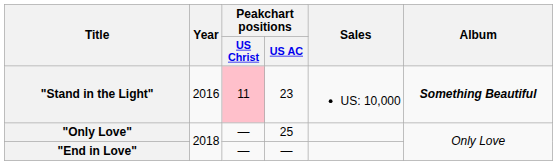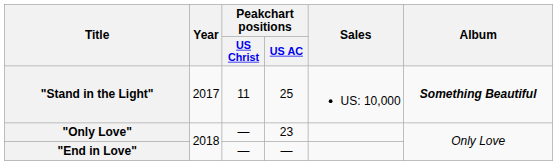 <table class="wikitable plainrowheaders" style="text-align:center;">
 <tr>
 <th rowspan="2" style="width:15em;">Title</th>
 <th rowspan="2" style="width:2em;">Year</th>
 <th scope="col" colspan="2">Peakchart positions</th>
 <th rowspan="2">Sales</th>
 <th rowspan="2" style="width:12em;">Album</th>
 </tr>
 <tr>
 <th scope="col" style="width:3.5em; font-size:90%;"><a href='#'>US Christ</a><br></th>
 <th scope="col" style="width:3.5em; font-size:90%;"><a href='#'>US AC</a><br></th>
 </tr>
 <tr>
 <th scope="row">"Stand in the Light"</th>
-<td>2016</td>
-<td style="background: pink;">11</td>
-<td>23</td>
+<td>2017</td>
+<td>11</td>
+<td>25</td>
 <td><br><ul><li>US: 10,000</li></ul></td>
 <td><strong><em>Something Beautiful</em></strong></td>
 </tr>
 <tr>
 <th scope="row">"Only Love"</th>
 <td rowspan="2">2018</td>
 <td>—</td>
-<td>25</td>
+<td>23</td>
 <td></td>
 <td rowspan="2"><em>Only Love</em></td>
 </tr>
 <tr>
 <th scope="row">"End in Love"</th>
 <td>—</td>
 <td>—</td>
 <td></td>
 </tr>
 </table>
